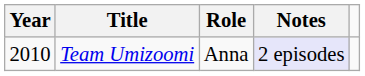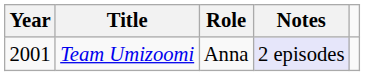 <table class=wikitable>
 <tr>
 <th>Year</th>
 <th>Title</th>
 <th>Role</th>
 <th>Notes</th>
 </tr>
 <tr>
-<td>2010</td>
+<td>2001</td>
 <td><em><a href='#'>Team Umizoomi</a></em></td>
 <td>Anna</td>
 <td style="background: lavender;">2 episodes</td>
 <td></td>
 </tr>
 </table>
